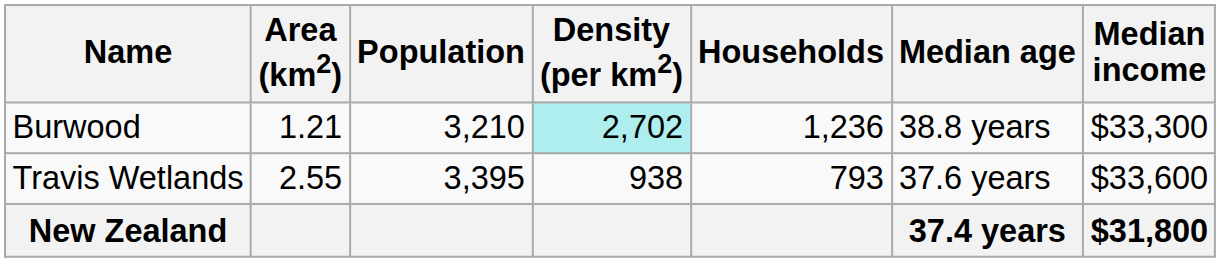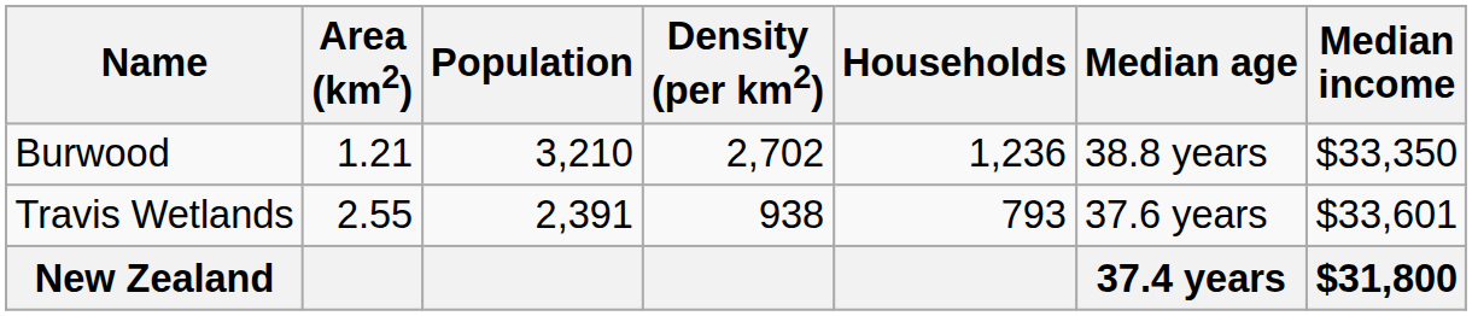 <table class="wikitable">
 <tr>
 <th>Name</th>
 <th>Area<br>(km<sup>2</sup>)</th>
 <th>Population</th>
 <th>Density<br>(per km<sup>2</sup>)</th>
 <th>Households</th>
 <th>Median age</th>
 <th>Median<br>income</th>
 </tr>
 <tr>
 <td>Burwood</td>
 <td style="text-align:right;">1.21</td>
 <td style="text-align:right;">3,210</td>
-<td style="background: paleturquoise; text-align:right;">2,702</td>
+<td style="text-align:right;">2,702</td>
 <td style="text-align:right;">1,236</td>
 <td>38.8 years</td>
-<td>$33,300</td>
+<td>$33,350</td>
 </tr>
 <tr>
 <td>Travis Wetlands</td>
 <td style="text-align:right;">2.55</td>
-<td style="text-align:right;">3,395</td>
+<td style="text-align:right;">2,391</td>
 <td style="text-align:right;">938</td>
 <td style="text-align:right;">793</td>
 <td>37.6 years</td>
-<td>$33,600</td>
+<td>$33,601</td>
 </tr>
 <tr>
 <th>New Zealand</th>
 <th></th>
 <th></th>
 <th></th>
 <th></th>
 <th>37.4 years</th>
 <th style="text-align:left;">$31,800</th>
 </tr>
 </table>
